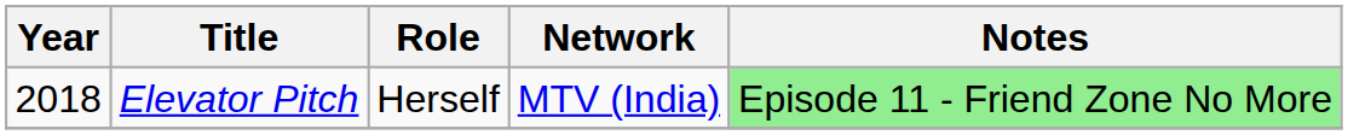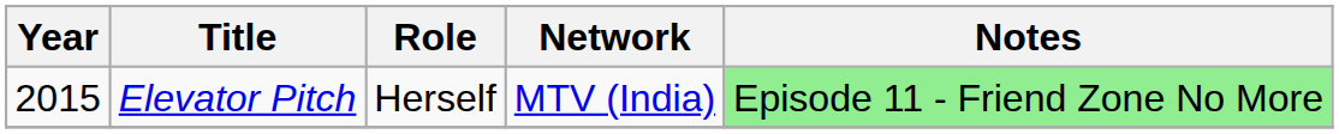 <table class="wikitable" style="font-size: 95%;">
 <tr>
 <th>Year</th>
 <th>Title</th>
 <th>Role</th>
 <th>Network</th>
 <th>Notes</th>
 </tr>
 <tr>
-<td>2018</td>
+<td>2015</td>
 <td><a href='#'><em>Elevator Pitch</em></a></td>
 <td>Herself</td>
 <td><a href='#'>MTV (India)</a></td>
 <td style="background: lightgreen;">Episode 11 - Friend Zone No More</td>
 </tr>
 <tr>
 </tr>
 </table>
